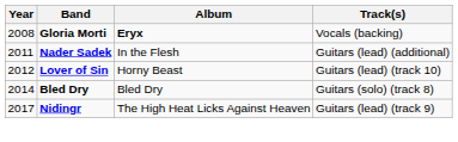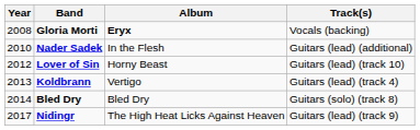 <table class="wikitable">
 <tr>
 <th>Year</th>
 <th>Band</th>
 <th>Album</th>
 <th>Track(s)</th>
 </tr>
 <tr>
 <td>2008</td>
 <td><strong>Gloria Morti</strong></td>
 <td><strong>Eryx</strong></td>
 <td>Vocals (backing)</td>
 </tr>
 <tr>
-<td>2011</td>
+<td>2010</td>
 <td><strong><a href='#'>Nader Sadek</a></strong></td>
 <td>In the Flesh</td>
 <td>Guitars (lead) (additional)</td>
 </tr>
 <tr>
 <td>2012</td>
 <td><strong><a href='#'>Lover of Sin</a></strong></td>
 <td>Horny Beast</td>
 <td>Guitars (lead) (track 10)</td>
+</tr>
+<tr>
+<td>2013</td>
+<td><strong><a href='#'>Koldbrann</a></strong></td>
+<td>Vertigo</td>
+<td>Guitars (lead) (track 4)</td>
 </tr>
 <tr>
 <td>2014</td>
 <td><strong>Bled Dry</strong></td>
 <td>Bled Dry</td>
 <td>Guitars (solo) (track 8)</td>
 </tr>
 <tr>
 <td>2017</td>
 <td><strong><a href='#'>Nidingr</a></strong></td>
 <td>The High Heat Licks Against Heaven</td>
 <td>Guitars (lead) (track 9)</td>
 </tr>
 </table>
